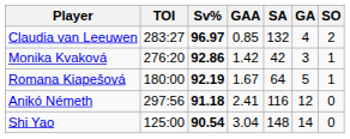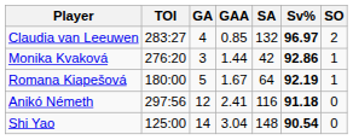 <table class="wikitable sortable" style="text-align:center;">
 <tr>
 <th>Player</th>
 <th>TOI</th>
-<th>Sv%</th>
+<th>GA</th>
 <th>GAA</th>
 <th>SA</th>
-<th>GA</th>
+<th>Sv%</th>
 <th>SO</th>
 </tr>
 <tr>
 <td style="text-align:left;"> <a href='#'>Claudia van Leeuwen</a></td>
 <td>283:27</td>
-<td><strong>96.97</strong></td>
+<td>4</td>
 <td>0.85</td>
 <td>132</td>
-<td>4</td>
+<td><strong>96.97</strong></td>
 <td>2</td>
 </tr>
 <tr>
 <td style="text-align:left;"> <a href='#'>Monika Kvaková</a></td>
 <td>276:20</td>
+<td>3</td>
+<td>1.44</td>
+<td>42</td>
 <td><strong>92.86</strong></td>
-<td>1.42</td>
-<td>42</td>
-<td>3</td>
 <td>1</td>
 </tr>
 <tr>
 <td style="text-align:left;"> <a href='#'>Romana Kiapešová</a></td>
 <td>180:00</td>
-<td><strong>92.19</strong></td>
+<td>5</td>
 <td>1.67</td>
 <td>64</td>
-<td>5</td>
+<td><strong>92.19</strong></td>
 <td>1</td>
 </tr>
 <tr>
 <td style="text-align:left;"> <a href='#'>Anikó Németh</a></td>
 <td>297:56</td>
-<td><strong>91.18</strong></td>
+<td>12</td>
 <td>2.41</td>
 <td>116</td>
-<td>12</td>
+<td><strong>91.18</strong></td>
 <td>0</td>
 </tr>
 <tr>
 <td style="text-align:left;"> <a href='#'>Shi Yao</a></td>
 <td>125:00</td>
-<td><strong>90.54</strong></td>
+<td>14</td>
 <td>3.04</td>
 <td>148</td>
-<td>14</td>
+<td><strong>90.54</strong></td>
 <td>0</td>
 </tr>
 </table>
